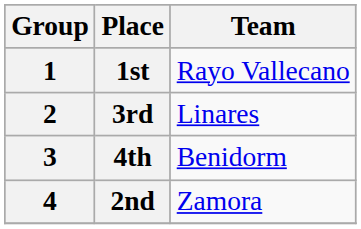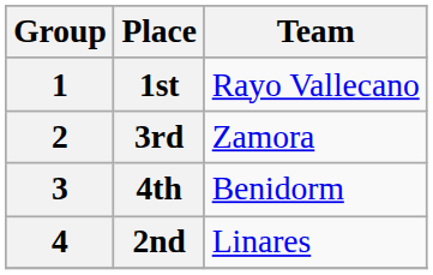 <table class="wikitable">
 <tr>
 <th>Group</th>
 <th>Place</th>
 <th>Team</th>
 </tr>
 <tr>
 <th>1</th>
 <th>1st</th>
 <td><a href='#'>Rayo Vallecano</a></td>
 </tr>
 <tr>
 <th>2</th>
 <th>3rd</th>
-<td><a href='#'>Linares</a></td>
+<td><a href='#'>Zamora</a></td>
 </tr>
 <tr>
 <th>3</th>
 <th>4th</th>
 <td><a href='#'>Benidorm</a></td>
 </tr>
 <tr>
 <th>4</th>
 <th>2nd</th>
-<td><a href='#'>Zamora</a></td>
+<td><a href='#'>Linares</a></td>
 </tr>
 <tr>
 </tr>
 </table>
